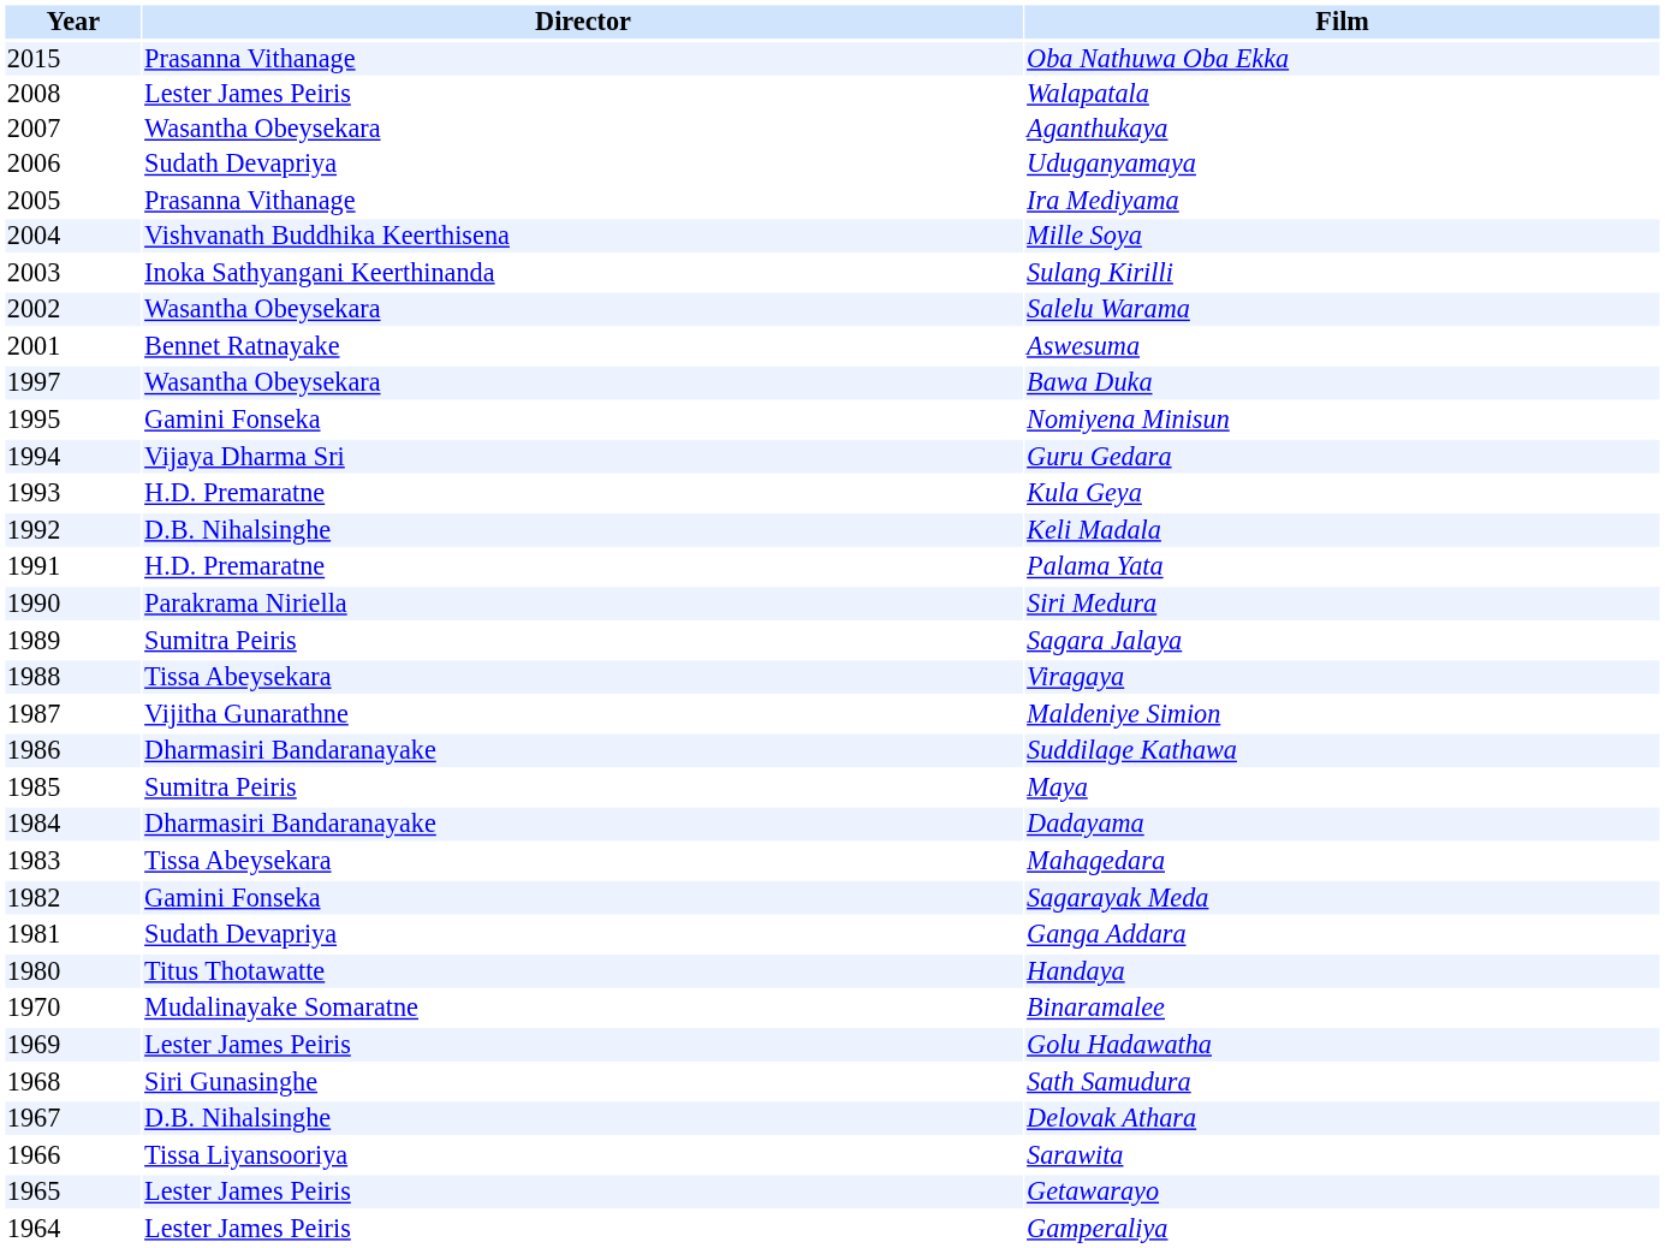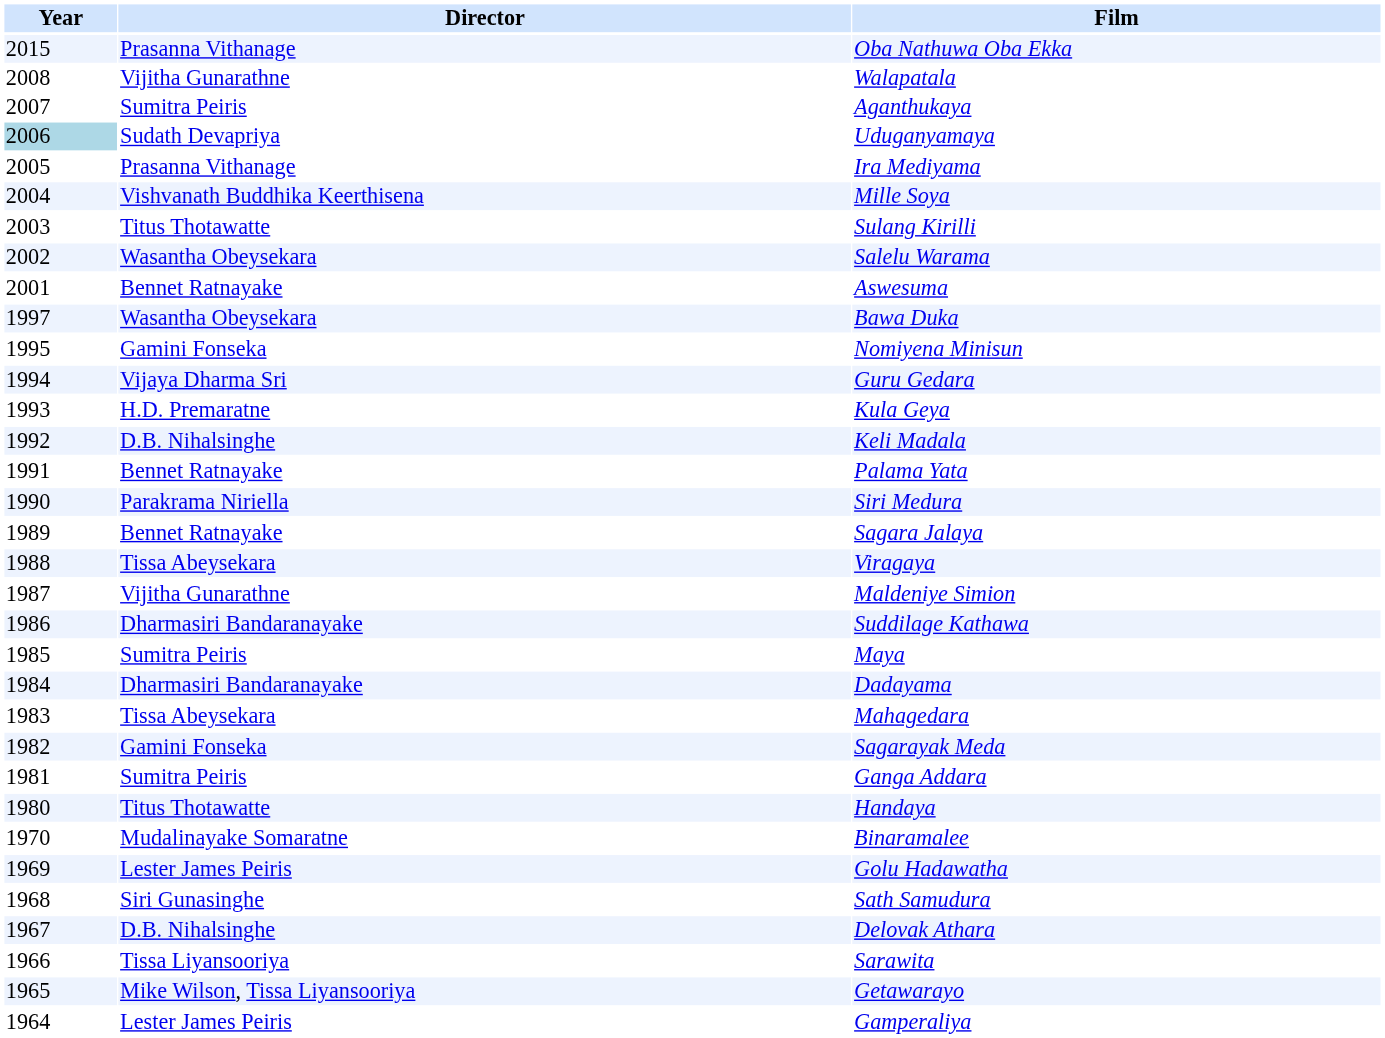 <table cellspacing="1" cellpadding="1" border="0" width="50%">
 <tr bgcolor="#d1e4fd">
 <th>Year</th>
 <th>Director</th>
 <th>Film</th>
 </tr>
 <tr>
 </tr>
 <tr bgcolor=#edf3fe>
 <td>2015</td>
 <td><a href='#'>Prasanna Vithanage</a></td>
 <td><em><a href='#'>Oba Nathuwa Oba Ekka</a></em></td>
 </tr>
 <tr>
 <td>2008</td>
-<td><a href='#'>Lester James Peiris</a></td>
+<td><a href='#'>Vijitha Gunarathne</a></td>
 <td><em><a href='#'>Walapatala</a></em> </td>
 </tr>
 <tr>
 <td>2007</td>
-<td><a href='#'>Wasantha Obeysekara</a></td>
+<td><a href='#'>Sumitra Peiris</a></td>
 <td><em><a href='#'>Aganthukaya</a></em></td>
 </tr>
 <tr>
-<td>2006</td>
+<td style="background: lightblue;">2006</td>
 <td><a href='#'>Sudath Devapriya</a></td>
 <td><em><a href='#'>Uduganyamaya</a></em></td>
 </tr>
 <tr>
 </tr>
 <tr bgcolor=>
 <td>2005</td>
 <td><a href='#'>Prasanna Vithanage</a></td>
 <td><em><a href='#'>Ira Mediyama</a></em></td>
 </tr>
 <tr bgcolor=#edf3fe>
 <td>2004</td>
 <td><a href='#'>Vishvanath Buddhika Keerthisena</a></td>
 <td><em><a href='#'>Mille Soya</a></em></td>
 </tr>
 <tr>
 </tr>
 <tr bgcolor=>
 <td>2003</td>
-<td><a href='#'>Inoka Sathyangani Keerthinanda</a></td>
+<td><a href='#'>Titus Thotawatte</a></td>
 <td><em><a href='#'>Sulang Kirilli</a></em></td>
 </tr>
 <tr>
 </tr>
 <tr bgcolor=#edf3fe>
 <td>2002</td>
 <td><a href='#'>Wasantha Obeysekara</a></td>
 <td><em><a href='#'>Salelu Warama</a></em></td>
 </tr>
 <tr>
 </tr>
 <tr bgcolor=>
 <td>2001</td>
 <td><a href='#'>Bennet Ratnayake</a></td>
 <td><em><a href='#'>Aswesuma</a></em></td>
 </tr>
 <tr>
 </tr>
 <tr bgcolor=#edf3fe>
 <td>1997</td>
 <td><a href='#'>Wasantha Obeysekara</a></td>
 <td><em><a href='#'>Bawa Duka</a></em></td>
 </tr>
 <tr>
 </tr>
 <tr bgcolor=>
 <td>1995</td>
 <td><a href='#'>Gamini Fonseka</a></td>
 <td><em><a href='#'>Nomiyena Minisun</a></em></td>
 </tr>
 <tr>
 </tr>
 <tr bgcolor=#edf3fe>
 <td>1994</td>
 <td><a href='#'>Vijaya Dharma Sri</a></td>
 <td><em><a href='#'>Guru Gedara</a></em></td>
 </tr>
 <tr>
 </tr>
 <tr bgcolor=>
 <td>1993</td>
 <td><a href='#'>H.D. Premaratne</a></td>
 <td><em><a href='#'>Kula Geya</a></em></td>
 </tr>
 <tr>
 </tr>
 <tr bgcolor=#edf3fe>
 <td>1992</td>
 <td><a href='#'>D.B. Nihalsinghe</a></td>
 <td><em><a href='#'>Keli Madala</a></em></td>
 </tr>
 <tr>
 </tr>
 <tr bgcolor=>
 <td>1991</td>
-<td><a href='#'>H.D. Premaratne</a></td>
+<td><a href='#'>Bennet Ratnayake</a></td>
 <td><em><a href='#'>Palama Yata</a></em></td>
 </tr>
 <tr>
 </tr>
 <tr bgcolor=#edf3fe>
 <td>1990</td>
 <td><a href='#'>Parakrama Niriella</a></td>
 <td><em><a href='#'>Siri Medura</a></em></td>
 </tr>
 <tr>
 </tr>
 <tr bgcolor=>
 <td>1989</td>
-<td><a href='#'>Sumitra Peiris</a></td>
+<td><a href='#'>Bennet Ratnayake</a></td>
 <td><em><a href='#'>Sagara Jalaya</a></em></td>
 </tr>
 <tr>
 </tr>
 <tr bgcolor=#edf3fe>
 <td>1988</td>
 <td><a href='#'>Tissa Abeysekara</a></td>
 <td><em><a href='#'>Viragaya</a></em></td>
 </tr>
 <tr>
 </tr>
 <tr bgcolor=>
 <td>1987</td>
 <td><a href='#'>Vijitha Gunarathne</a></td>
 <td><em><a href='#'>Maldeniye Simion</a></em></td>
 </tr>
 <tr>
 </tr>
 <tr bgcolor=#edf3fe>
 <td>1986</td>
 <td><a href='#'>Dharmasiri Bandaranayake</a></td>
 <td><em><a href='#'>Suddilage Kathawa</a></em></td>
 </tr>
 <tr>
 </tr>
 <tr bgcolor=>
 <td>1985</td>
 <td><a href='#'>Sumitra Peiris</a></td>
 <td><em><a href='#'>Maya</a></em></td>
 </tr>
 <tr>
 </tr>
 <tr bgcolor=#edf3fe>
 <td>1984</td>
 <td><a href='#'>Dharmasiri Bandaranayake</a></td>
 <td><em><a href='#'>Dadayama</a></em></td>
 </tr>
 <tr>
 </tr>
 <tr bgcolor=>
 <td>1983</td>
 <td><a href='#'>Tissa Abeysekara</a></td>
 <td><em><a href='#'>Mahagedara</a></em></td>
 </tr>
 <tr>
 </tr>
 <tr bgcolor=#edf3fe>
 <td>1982</td>
 <td><a href='#'>Gamini Fonseka</a></td>
 <td><em><a href='#'>Sagarayak Meda</a></em></td>
 </tr>
 <tr>
 </tr>
 <tr bgcolor=>
 <td>1981</td>
-<td><a href='#'>Sudath Devapriya</a></td>
+<td><a href='#'>Sumitra Peiris</a></td>
 <td><em><a href='#'>Ganga Addara</a></em></td>
 </tr>
 <tr>
 </tr>
 <tr bgcolor=#edf3fe>
 <td>1980</td>
 <td><a href='#'>Titus Thotawatte</a></td>
 <td><em><a href='#'>Handaya</a></em></td>
 </tr>
 <tr>
 </tr>
 <tr bgcolor=>
 <td>1970</td>
 <td><a href='#'>Mudalinayake Somaratne</a></td>
 <td><em><a href='#'>Binaramalee</a></em></td>
 </tr>
 <tr>
 </tr>
 <tr bgcolor=#edf3fe>
 <td>1969</td>
 <td><a href='#'>Lester James Peiris</a></td>
 <td><em><a href='#'>Golu Hadawatha</a></em></td>
 </tr>
 <tr>
 </tr>
 <tr bgcolor=>
 <td>1968</td>
 <td><a href='#'>Siri Gunasinghe</a></td>
 <td><em><a href='#'>Sath Samudura</a></em></td>
 </tr>
 <tr>
 </tr>
 <tr bgcolor=#edf3fe>
 <td>1967</td>
 <td><a href='#'>D.B. Nihalsinghe</a></td>
 <td><em><a href='#'>Delovak Athara</a></em></td>
 </tr>
 <tr>
 </tr>
 <tr bgcolor=>
 <td>1966</td>
 <td><a href='#'>Tissa Liyansooriya</a></td>
 <td><em><a href='#'>Sarawita</a></em></td>
 </tr>
 <tr>
 </tr>
 <tr bgcolor=#edf3fe>
 <td>1965</td>
-<td><a href='#'>Lester James Peiris</a></td>
+<td><a href='#'>Mike Wilson</a>, <a href='#'>Tissa Liyansooriya</a></td>
 <td><em><a href='#'>Getawarayo</a></em></td>
 </tr>
 <tr>
 </tr>
 <tr bgcolor=>
 <td>1964</td>
 <td><a href='#'>Lester James Peiris</a></td>
 <td><em><a href='#'>Gamperaliya</a></em></td>
 </tr>
 </table>
